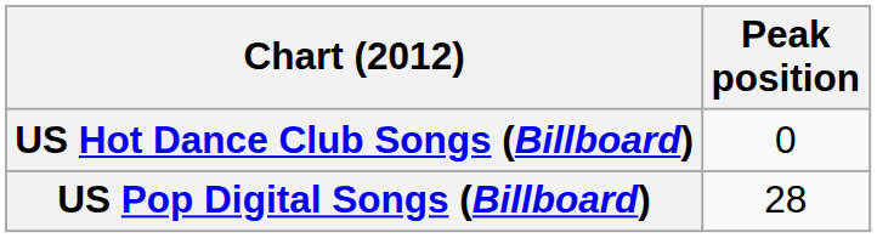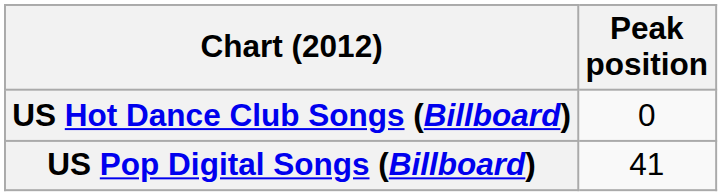 <table class="wikitable sortable plainrowheaders">
 <tr>
 <th scope="col">Chart (2012)</th>
 <th scope="col">Peak<br>position</th>
 </tr>
 <tr>
 <th scope="row">US <a href='#'>Hot Dance Club Songs</a> (<em><a href='#'>Billboard</a></em>)</th>
 <td align="center">0</td>
 </tr>
 <tr>
 <th scope="row">US <a href='#'>Pop Digital Songs</a> (<em><a href='#'>Billboard</a></em>)</th>
-<td align=center>28</td>
+<td align=center>41</td>
 </tr>
 </table>
